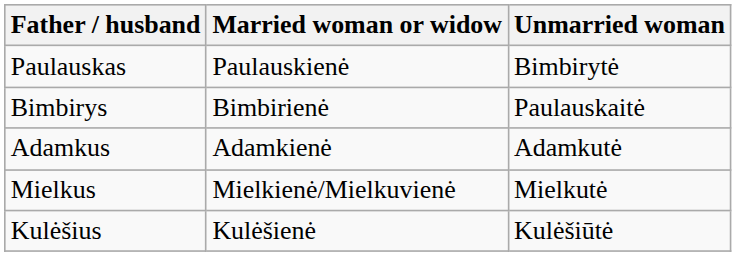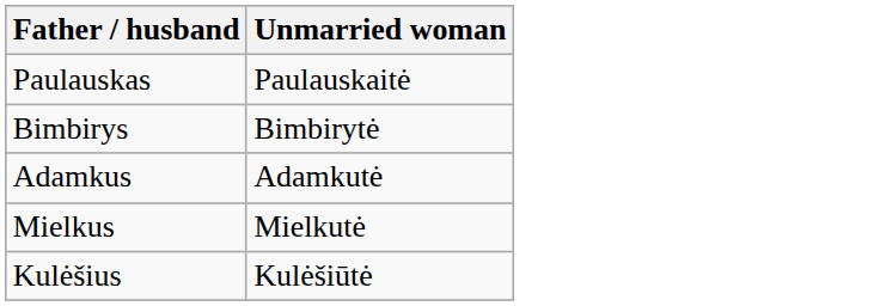 <table class="wikitable sortable">
 <tr>
 <th>Father / husband</th>
-<th>Married woman or widow</th>
 <th>Unmarried woman</th>
 </tr>
 <tr>
 <td>Paulauskas</td>
-<td>Paulauskienė</td>
+<td>Paulauskaitė</td>
+</tr>
+<tr>
+<td>Bimbirys</td>
 <td>Bimbirytė</td>
 </tr>
 <tr>
-<td>Bimbirys</td>
-<td>Bimbirienė</td>
-<td>Paulauskaitė</td>
-</tr>
-<tr>
 <td>Adamkus</td>
-<td>Adamkienė</td>
 <td>Adamkutė</td>
 </tr>
 <tr>
 <td>Mielkus</td>
-<td>Mielkienė/Mielkuvienė</td>
 <td>Mielkutė</td>
 </tr>
 <tr>
 <td>Kulėšius</td>
-<td>Kulėšienė</td>
 <td>Kulėšiūtė</td>
 </tr>
 </table>
